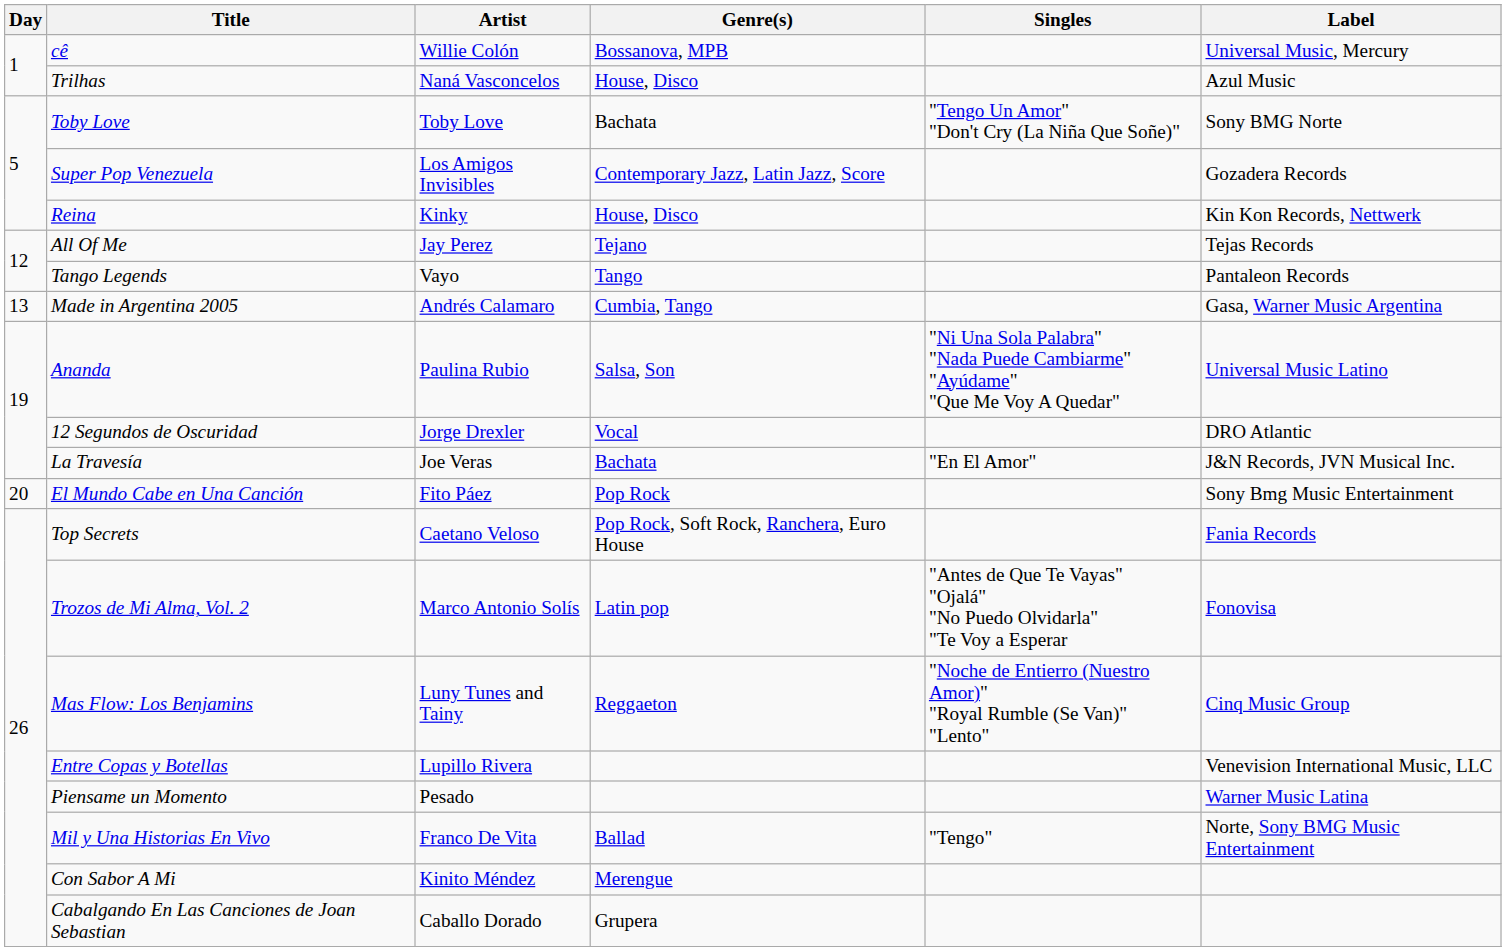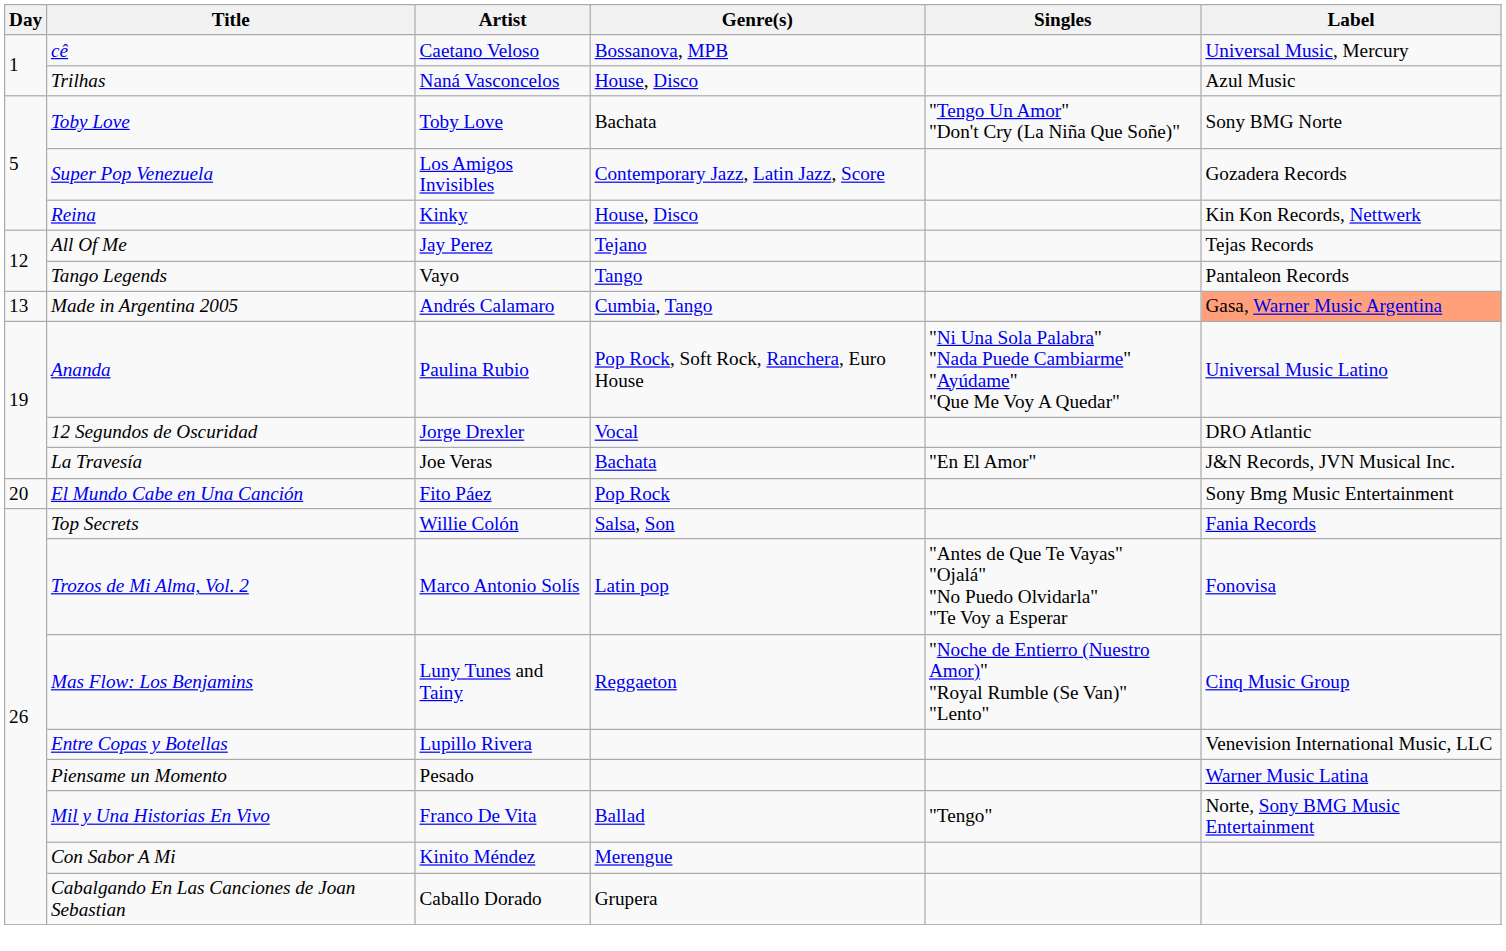 <table class="wikitable sortable" style="text-align: left;">
 <tr>
 <th>Day</th>
 <th>Title</th>
 <th>Artist</th>
 <th>Genre(s)</th>
 <th>Singles</th>
 <th>Label</th>
 </tr>
 <tr>
 <td rowspan="2">1</td>
 <td><em><a href='#'>cê</a></em></td>
-<td><a href='#'>Willie Colón</a></td>
+<td><a href='#'>Caetano Veloso</a></td>
 <td><a href='#'>Bossanova</a>, <a href='#'>MPB</a></td>
 <td></td>
 <td><a href='#'>Universal Music</a>, Mercury</td>
 </tr>
 <tr>
 <td><em>Trilhas</em></td>
 <td><a href='#'>Naná Vasconcelos</a></td>
 <td><a href='#'>House</a>, <a href='#'>Disco</a></td>
 <td></td>
 <td>Azul Music</td>
 </tr>
 <tr>
 <td rowspan="3">5</td>
 <td><em><a href='#'>Toby Love</a></em></td>
 <td><a href='#'>Toby Love</a></td>
 <td>Bachata</td>
 <td>"<a href='#'>Tengo Un Amor</a>"<br>"Don't Cry (La Niña Que Soñe)"</td>
 <td>Sony BMG Norte</td>
 </tr>
 <tr>
 <td><em><a href='#'>Super Pop Venezuela</a></em></td>
 <td><a href='#'>Los Amigos Invisibles</a></td>
 <td><a href='#'>Contemporary Jazz</a>, <a href='#'>Latin Jazz</a>, <a href='#'>Score</a></td>
 <td></td>
 <td>Gozadera Records</td>
 </tr>
 <tr>
 <td><em><a href='#'>Reina</a></em></td>
 <td><a href='#'>Kinky</a></td>
 <td><a href='#'>House</a>, <a href='#'>Disco</a></td>
 <td></td>
 <td>Kin Kon Records, <a href='#'>Nettwerk</a></td>
 </tr>
 <tr>
 <td rowspan="2">12</td>
 <td><em>All Of Me</em></td>
 <td><a href='#'>Jay Perez</a></td>
 <td><a href='#'>Tejano</a></td>
 <td></td>
 <td>Tejas Records</td>
 </tr>
 <tr>
 <td><em>Tango Legends</em></td>
 <td>Vayo</td>
 <td><a href='#'>Tango</a></td>
 <td></td>
 <td>Pantaleon Records</td>
 </tr>
 <tr>
 <td>13</td>
 <td><em>Made in Argentina 2005</em></td>
 <td><a href='#'>Andrés Calamaro</a></td>
 <td><a href='#'>Cumbia</a>, <a href='#'>Tango</a></td>
 <td></td>
-<td>Gasa, <a href='#'>Warner Music Argentina</a></td>
+<td style="background: lightsalmon;">Gasa, <a href='#'>Warner Music Argentina</a></td>
 </tr>
 <tr>
 <td rowspan="3">19</td>
 <td><em><a href='#'>Ananda</a></em></td>
 <td><a href='#'>Paulina Rubio</a></td>
-<td><a href='#'>Salsa</a>, <a href='#'>Son</a></td>
+<td><a href='#'>Pop Rock</a>, Soft Rock, <a href='#'>Ranchera</a>, Euro House</td>
 <td>"<a href='#'>Ni Una Sola Palabra</a>"<br>"<a href='#'>Nada Puede Cambiarme</a>"<br>"<a href='#'>Ayúdame</a>"<br>"Que Me Voy A Quedar"</td>
 <td><a href='#'>Universal Music Latino</a></td>
 </tr>
 <tr>
 <td><em>12 Segundos de Oscuridad</em></td>
 <td><a href='#'>Jorge Drexler</a></td>
 <td><a href='#'>Vocal</a></td>
 <td></td>
 <td>DRO Atlantic</td>
 </tr>
 <tr>
 <td><em>La Travesía</em></td>
 <td>Joe Veras</td>
 <td><a href='#'>Bachata</a></td>
 <td>"En El Amor"</td>
 <td>J&N Records, JVN Musical Inc.</td>
 </tr>
 <tr>
 <td>20</td>
 <td><em><a href='#'>El Mundo Cabe en Una Canción</a></em></td>
 <td><a href='#'>Fito Páez</a></td>
 <td><a href='#'>Pop Rock</a></td>
 <td></td>
 <td>Sony Bmg Music Entertainment</td>
 </tr>
 <tr>
 <td rowspan="8">26</td>
 <td><em>Top Secrets</em></td>
-<td><a href='#'>Caetano Veloso</a></td>
-<td><a href='#'>Pop Rock</a>, Soft Rock, <a href='#'>Ranchera</a>, Euro House</td>
+<td><a href='#'>Willie Colón</a></td>
+<td><a href='#'>Salsa</a>, <a href='#'>Son</a></td>
 <td></td>
 <td><a href='#'>Fania Records</a></td>
 </tr>
 <tr>
 <td><em><a href='#'>Trozos de Mi Alma, Vol. 2</a></em></td>
 <td><a href='#'>Marco Antonio Solís</a></td>
 <td><a href='#'>Latin pop</a></td>
 <td>"Antes de Que Te Vayas"<br>"Ojalá"<br>"No Puedo Olvidarla"<br>"Te Voy a Esperar</td>
 <td><a href='#'>Fonovisa</a></td>
 </tr>
 <tr>
 <td><em><a href='#'>Mas Flow: Los Benjamins</a></em></td>
 <td><a href='#'>Luny Tunes</a> and <a href='#'>Tainy</a></td>
 <td><a href='#'>Reggaeton</a></td>
 <td>"<a href='#'>Noche de Entierro (Nuestro Amor)</a>"<br>"Royal Rumble (Se Van)"<br>"Lento"</td>
 <td><a href='#'>Cinq Music Group</a></td>
 </tr>
 <tr>
 <td><em><a href='#'>Entre Copas y Botellas</a></em></td>
 <td><a href='#'>Lupillo Rivera</a></td>
 <td></td>
 <td></td>
 <td>Venevision International Music, LLC</td>
 </tr>
 <tr>
 <td><em>Piensame un Momento</em></td>
 <td>Pesado</td>
 <td></td>
 <td></td>
 <td><a href='#'>Warner Music Latina</a></td>
 </tr>
 <tr>
 <td><em><a href='#'>Mil y Una Historias En Vivo</a></em></td>
 <td><a href='#'>Franco De Vita</a></td>
 <td><a href='#'>Ballad</a></td>
 <td>"Tengo"</td>
 <td>Norte, <a href='#'>Sony BMG Music Entertainment</a></td>
 </tr>
 <tr>
 <td><em>Con Sabor A Mi</em></td>
 <td><a href='#'>Kinito Méndez</a></td>
 <td><a href='#'>Merengue</a></td>
 <td></td>
 <td></td>
 </tr>
 <tr>
 <td><em>Cabalgando En Las Canciones de Joan Sebastian</em></td>
 <td>Caballo Dorado</td>
 <td>Grupera</td>
 <td></td>
 <td></td>
 </tr>
 <tr>
 </tr>
 </table>
